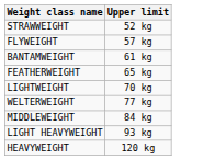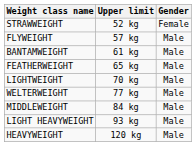 <table class="wikitable" style="font-size:95%;">
 <tr>
 <th>Weight class name</th>
 <th>Upper limit</th>
+<th>Gender</th>
 </tr>
 <tr align="center">
 <td align="left">STRAWWEIGHT</td>
 <td>52 kg</td>
+<td>Female</td>
 </tr>
 <tr align="center">
 <td align="left">FLYWEIGHT</td>
 <td>57 kg</td>
+<td>Male</td>
 </tr>
 <tr align="center">
 <td align="left">BANTAMWEIGHT</td>
 <td>61 kg</td>
+<td>Male</td>
 </tr>
 <tr align="center">
 <td align="left">FEATHERWEIGHT</td>
 <td>65 kg</td>
+<td>Male</td>
 </tr>
 <tr align="center">
 <td align="left">LIGHTWEIGHT</td>
 <td>70 kg</td>
+<td>Male</td>
 </tr>
 <tr align="center">
 <td align="left">WELTERWEIGHT</td>
 <td>77 kg</td>
+<td>Male</td>
 </tr>
 <tr align="center">
 <td align="left">MIDDLEWEIGHT</td>
 <td>84 kg</td>
+<td>Male</td>
 </tr>
 <tr align="center">
 <td align="left">LIGHT HEAVYWEIGHT</td>
 <td>93 kg</td>
+<td>Male</td>
 </tr>
 <tr align="center">
 <td align="left">HEAVYWEIGHT</td>
 <td>120 kg</td>
+<td>Male</td>
 </tr>
 </table>
